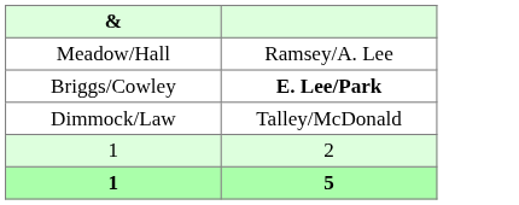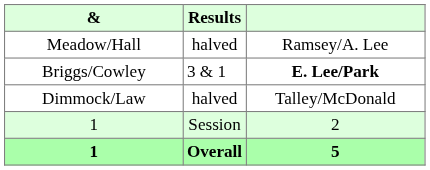 <table border="1" cellpadding="3" style="border-collapse: collapse; text-align:center;">
 <tr style="background:#ddffdd;">
 <th width=160> & </th>
+<th>Results</th>
 <th width=160></th>
 </tr>
 <tr>
 <td>Meadow/Hall</td>
+<td>halved</td>
 <td>Ramsey/A. Lee</td>
 </tr>
 <tr>
 <td>Briggs/Cowley</td>
+<td align=left> 3 & 1</td>
 <td><strong>E. Lee/Park</strong></td>
 </tr>
 <tr>
 <td>Dimmock/Law</td>
+<td>halved</td>
 <td>Talley/McDonald</td>
 </tr>
 <tr style="background:#ddffdd;">
 <td>1</td>
+<td>Session</td>
 <td>2</td>
 </tr>
 <tr style="background:#aaffaa;">
 <th>1</th>
+<th>Overall</th>
 <th>5</th>
 </tr>
 </table>
